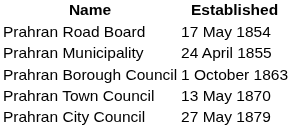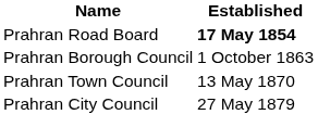 <table class="sortable">
 <tr>
 <th>Name</th>
 <th>Established</th>
 </tr>
 <tr>
 <td>Prahran Road Board</td>
-<td>17 May 1854</td>
-</tr>
-<tr>
-<td>Prahran Municipality</td>
-<td>24 April 1855</td>
+<td><strong>17 May 1854</strong></td>
 </tr>
 <tr>
 <td>Prahran Borough Council</td>
 <td>1 October 1863</td>
 </tr>
 <tr>
 <td>Prahran Town Council</td>
 <td>13 May 1870</td>
 </tr>
 <tr>
 <td>Prahran City Council</td>
 <td>27 May 1879</td>
 </tr>
 </table>
